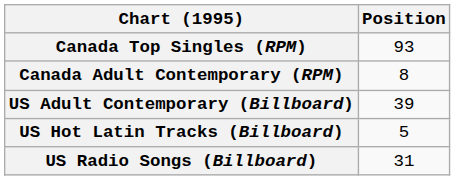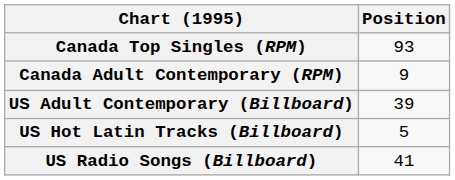 <table class="wikitable sortable plainrowheaders" style="text-align:center">
 <tr>
 <th>Chart (1995)</th>
 <th>Position</th>
 </tr>
 <tr>
 <th scope="row">Canada Top Singles (<em>RPM</em>)</th>
 <td>93</td>
 </tr>
 <tr>
 <th scope="row">Canada Adult Contemporary (<em>RPM</em>)</th>
-<td>8</td>
+<td>9</td>
 </tr>
 <tr>
 <th scope="row">US Adult Contemporary (<em>Billboard</em>)</th>
 <td>39</td>
 </tr>
 <tr>
 <th scope="row">US Hot Latin Tracks (<em>Billboard</em>)</th>
 <td>5</td>
 </tr>
 <tr>
 <th scope="row">US Radio Songs (<em>Billboard</em>)</th>
-<td>31</td>
+<td>41</td>
 </tr>
 </table>
